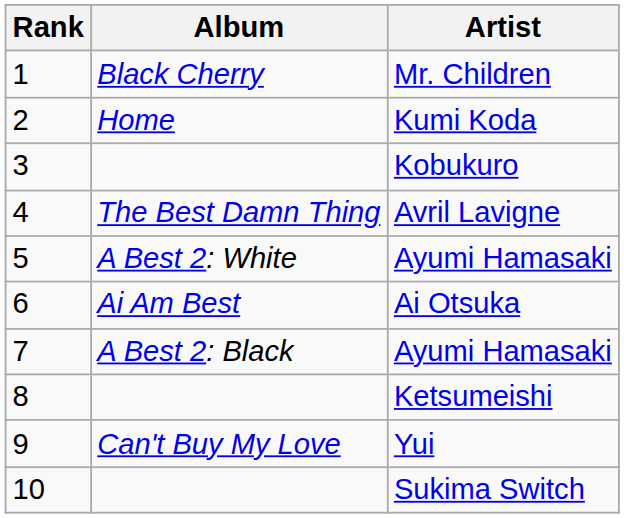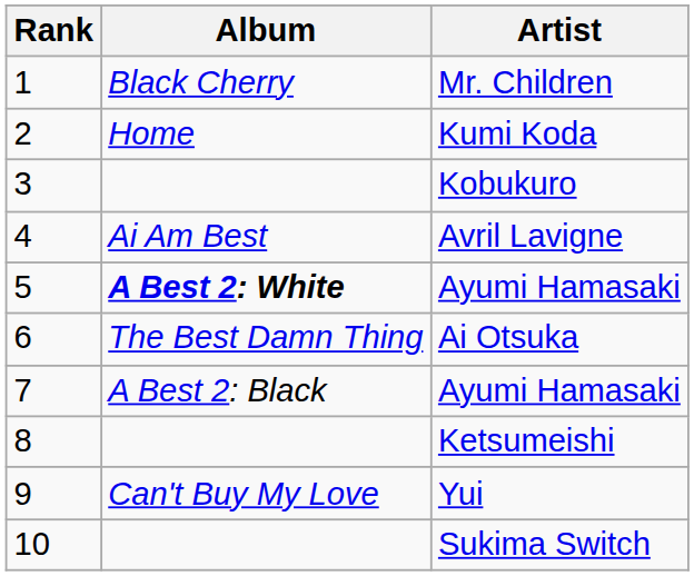 <table class="wikitable sortable" style="margin:auto; margin:auto;">
 <tr>
 <th>Rank</th>
 <th>Album</th>
 <th>Artist</th>
 </tr>
 <tr>
 <td>1</td>
 <td><em><a href='#'>Black Cherry</a></em></td>
 <td><a href='#'>Mr. Children</a></td>
 </tr>
 <tr>
 <td>2</td>
 <td><em><a href='#'>Home</a></em></td>
 <td><a href='#'>Kumi Koda</a></td>
 </tr>
 <tr>
 <td>3</td>
 <td></td>
 <td><a href='#'>Kobukuro</a></td>
 </tr>
 <tr>
 <td>4</td>
-<td><em><a href='#'>The Best Damn Thing</a></em></td>
+<td><em><a href='#'>Ai Am Best</a></em></td>
 <td><a href='#'>Avril Lavigne</a></td>
 </tr>
 <tr>
 <td>5</td>
-<td><em><a href='#'>A Best 2</a>: White</em></td>
+<td><strong><em><a href='#'>A Best 2</a>: White</em></strong></td>
 <td><a href='#'>Ayumi Hamasaki</a></td>
 </tr>
 <tr>
 <td>6</td>
-<td><em><a href='#'>Ai Am Best</a></em></td>
+<td><em><a href='#'>The Best Damn Thing</a></em></td>
 <td><a href='#'>Ai Otsuka</a></td>
 </tr>
 <tr>
 <td>7</td>
 <td><em><a href='#'>A Best 2</a>: Black</em></td>
 <td><a href='#'>Ayumi Hamasaki</a></td>
 </tr>
 <tr>
 <td>8</td>
 <td></td>
 <td><a href='#'>Ketsumeishi</a></td>
 </tr>
 <tr>
 <td>9</td>
 <td><em><a href='#'>Can't Buy My Love</a></em></td>
 <td><a href='#'>Yui</a></td>
 </tr>
 <tr>
 <td>10</td>
 <td></td>
 <td><a href='#'>Sukima Switch</a></td>
 </tr>
 </table>
